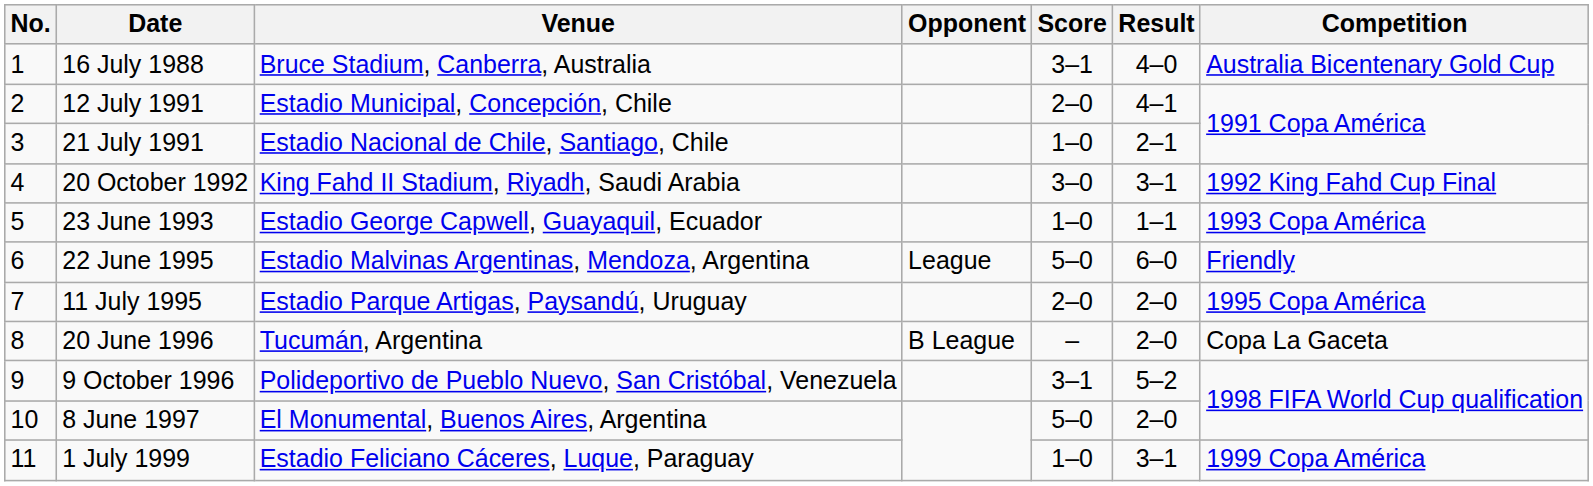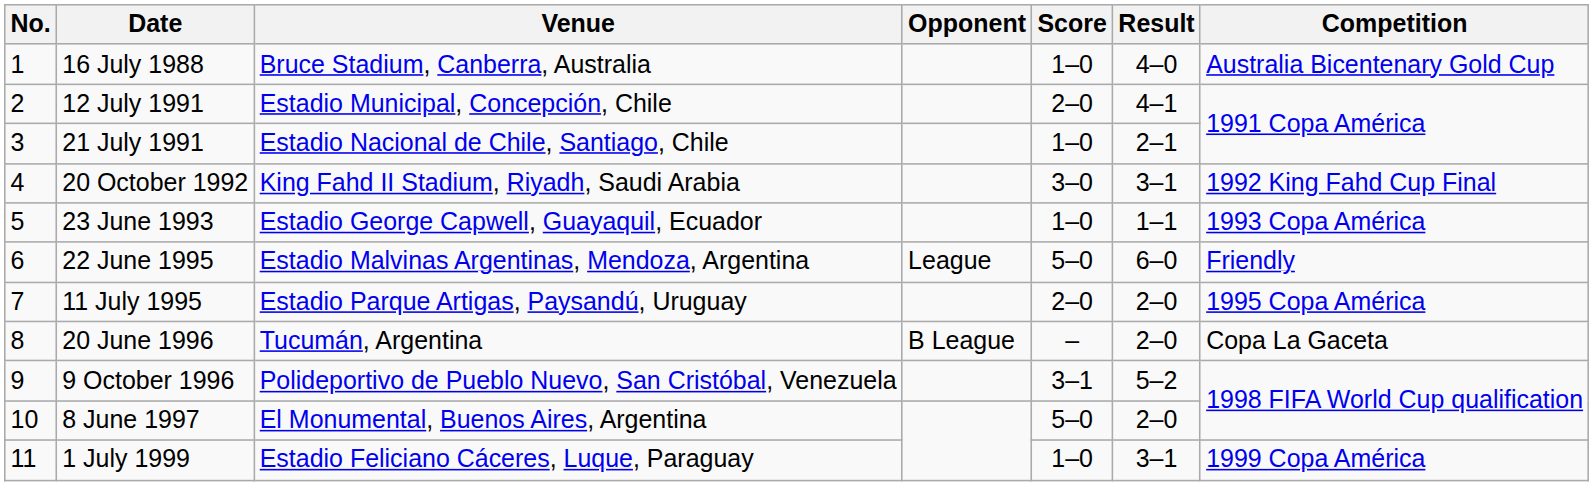 <table class="wikitable">
 <tr>
 <th>No.</th>
 <th>Date</th>
 <th>Venue</th>
 <th>Opponent</th>
 <th>Score</th>
 <th>Result</th>
 <th>Competition</th>
 </tr>
 <tr>
 <td>1</td>
 <td>16 July 1988</td>
 <td><a href='#'>Bruce Stadium</a>, <a href='#'>Canberra</a>, Australia</td>
 <td></td>
-<td style="text-align:center">3–1</td>
+<td style="text-align:center">1–0</td>
 <td style="text-align:center">4–0</td>
 <td><a href='#'>Australia Bicentenary Gold Cup</a></td>
 </tr>
 <tr>
 <td>2</td>
 <td>12 July 1991</td>
 <td><a href='#'>Estadio Municipal</a>, <a href='#'>Concepción</a>, Chile</td>
 <td></td>
 <td style="text-align:center">2–0</td>
 <td style="text-align:center">4–1</td>
 <td rowspan="2"><a href='#'>1991 Copa América</a></td>
 </tr>
 <tr>
 <td>3</td>
 <td>21 July 1991</td>
 <td><a href='#'>Estadio Nacional de Chile</a>, <a href='#'>Santiago</a>, Chile</td>
 <td></td>
 <td style="text-align:center">1–0</td>
 <td style="text-align:center">2–1</td>
 </tr>
 <tr>
 <td>4</td>
 <td>20 October 1992</td>
 <td><a href='#'>King Fahd II Stadium</a>, <a href='#'>Riyadh</a>, Saudi Arabia</td>
 <td></td>
 <td style="text-align:center">3–0</td>
 <td style="text-align:center">3–1</td>
 <td><a href='#'>1992 King Fahd Cup Final</a></td>
 </tr>
 <tr>
 <td>5</td>
 <td>23 June 1993</td>
 <td><a href='#'>Estadio George Capwell</a>, <a href='#'>Guayaquil</a>, Ecuador</td>
 <td></td>
 <td style="text-align:center">1–0</td>
 <td style="text-align:center">1–1</td>
 <td><a href='#'>1993 Copa América</a></td>
 </tr>
 <tr>
 <td>6</td>
 <td>22 June 1995</td>
 <td><a href='#'>Estadio Malvinas Argentinas</a>, <a href='#'>Mendoza</a>, Argentina</td>
 <td> League</td>
 <td style="text-align:center">5–0</td>
 <td style="text-align:center">6–0</td>
 <td><a href='#'>Friendly</a></td>
 </tr>
 <tr>
 <td>7</td>
 <td>11 July 1995</td>
 <td><a href='#'>Estadio Parque Artigas</a>, <a href='#'>Paysandú</a>, Uruguay</td>
 <td></td>
 <td style="text-align:center">2–0</td>
 <td style="text-align:center">2–0</td>
 <td><a href='#'>1995 Copa América</a></td>
 </tr>
 <tr>
 <td>8</td>
 <td>20 June 1996</td>
 <td><a href='#'>Tucumán</a>, Argentina</td>
 <td> B League</td>
 <td style="text-align:center">–</td>
 <td style="text-align:center">2–0</td>
 <td>Copa La Gaceta</td>
 </tr>
 <tr>
 <td>9</td>
 <td>9 October 1996</td>
 <td><a href='#'>Polideportivo de Pueblo Nuevo</a>, <a href='#'>San Cristóbal</a>, Venezuela</td>
 <td></td>
 <td style="text-align:center">3–1</td>
 <td style="text-align:center">5–2</td>
 <td rowspan="2"><a href='#'>1998 FIFA World Cup qualification</a></td>
 </tr>
 <tr>
 <td>10</td>
 <td>8 June 1997</td>
 <td><a href='#'>El Monumental</a>, <a href='#'>Buenos Aires</a>, Argentina</td>
 <td rowspan="2"></td>
 <td style="text-align:center">5–0</td>
 <td style="text-align:center">2–0</td>
 </tr>
 <tr>
 <td>11</td>
 <td>1 July 1999</td>
 <td><a href='#'>Estadio Feliciano Cáceres</a>, <a href='#'>Luque</a>, Paraguay</td>
 <td style="text-align:center">1–0</td>
 <td style="text-align:center">3–1</td>
 <td><a href='#'>1999 Copa América</a></td>
 </tr>
 </table>
